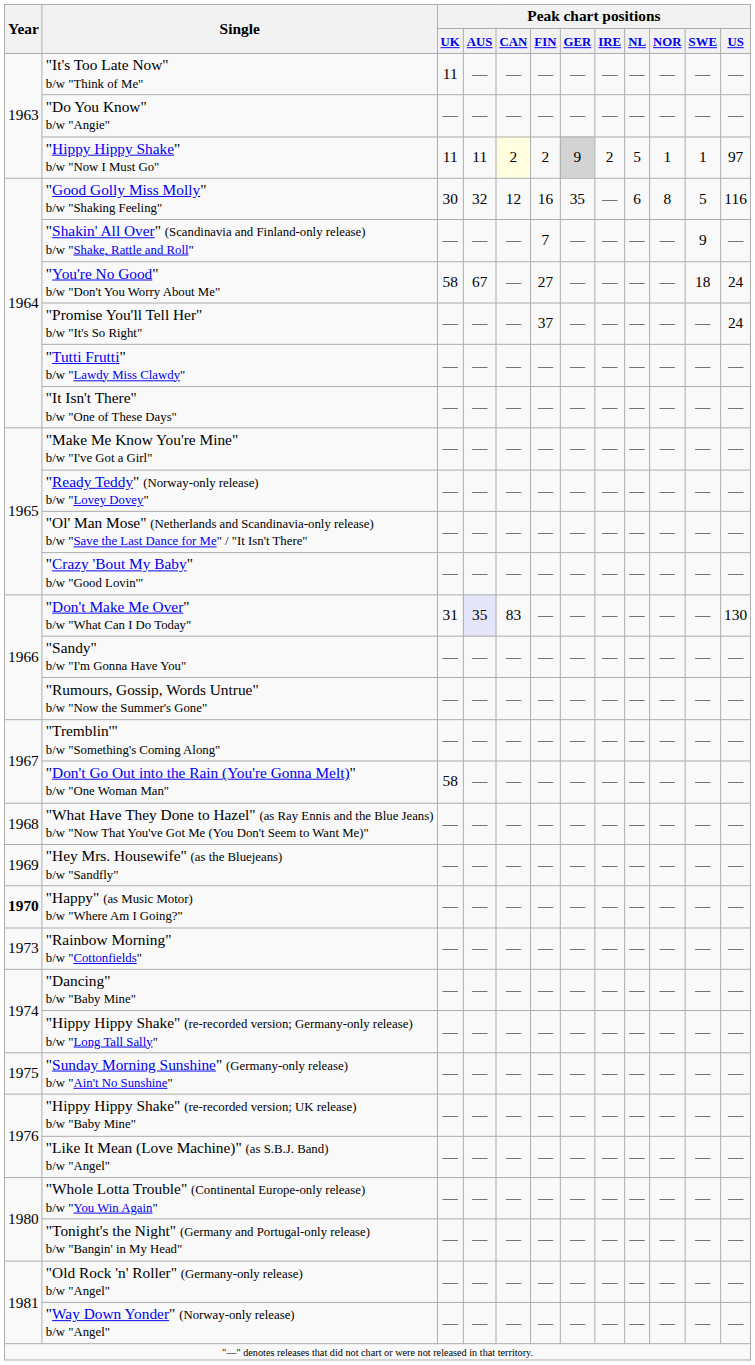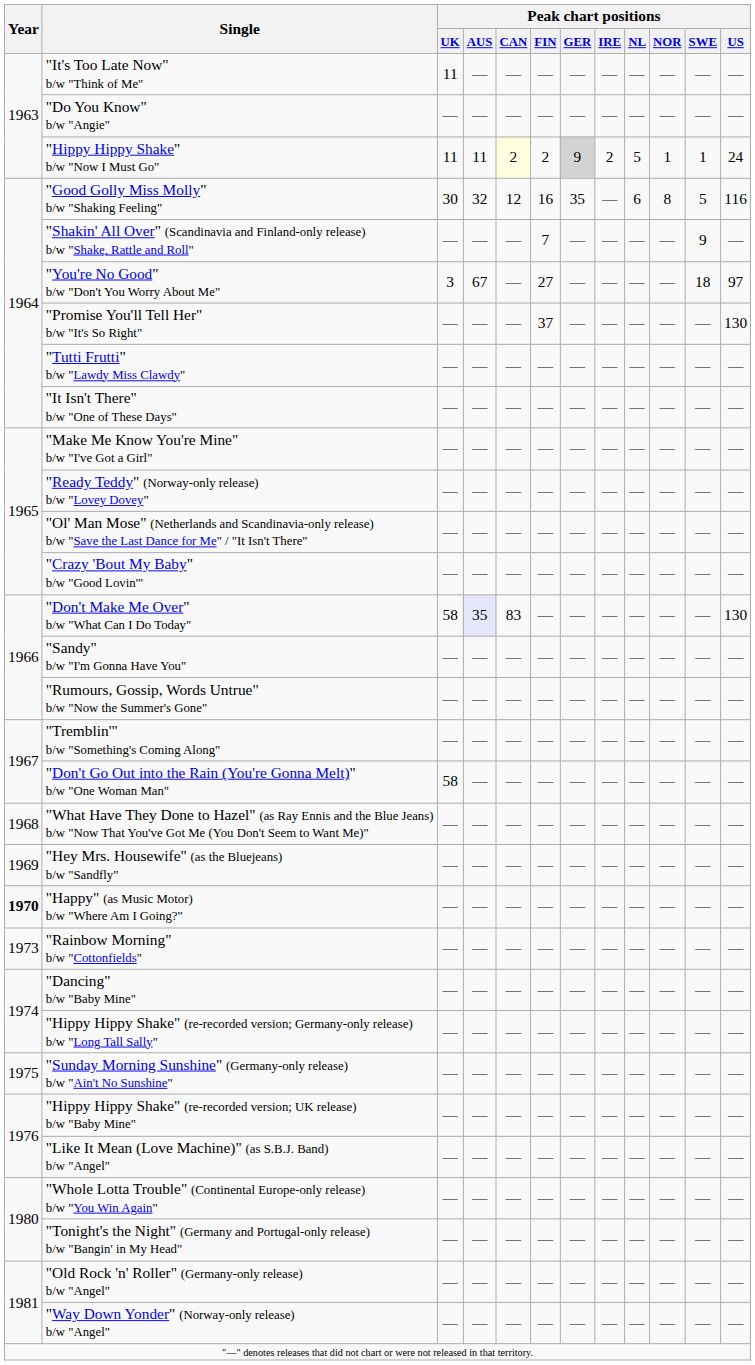 <table class="wikitable" style="text-align:center">
 <tr>
 <th rowspan="2">Year</th>
 <th rowspan="2">Single</th>
 <th colspan="10">Peak chart positions</th>
 </tr>
 <tr>
 <th><small><a href='#'>UK</a></small><br></th>
 <th><small><a href='#'>AUS</a></small></th>
 <th><small><a href='#'>CAN</a></small><br></th>
 <th><small><a href='#'>FIN</a></small><br></th>
 <th><small><a href='#'>GER</a></small><br></th>
 <th><small><a href='#'>IRE</a></small><br></th>
 <th><small><a href='#'>NL</a></small><br></th>
 <th><small><a href='#'>NOR</a></small><br></th>
 <th><small><a href='#'>SWE</a></small><br></th>
 <th><small><a href='#'>US</a></small><br></th>
 </tr>
 <tr>
 <td rowspan="3">1963</td>
 <td align="left">"It's Too Late Now"<br><small>b/w "Think of Me"</small></td>
 <td>11</td>
 <td>—</td>
 <td>—</td>
 <td>—</td>
 <td>—</td>
 <td>—</td>
 <td>—</td>
 <td>—</td>
 <td>—</td>
 <td>—</td>
 </tr>
 <tr>
 <td align="left">"Do You Know"<br><small>b/w "Angie"</small></td>
 <td>—</td>
 <td>—</td>
 <td>—</td>
 <td>—</td>
 <td>—</td>
 <td>—</td>
 <td>—</td>
 <td>—</td>
 <td>—</td>
 <td>—</td>
 </tr>
 <tr>
 <td align="left">"<a href='#'>Hippy Hippy Shake</a>"<br><small>b/w "Now I Must Go"</small></td>
 <td>11</td>
 <td>11</td>
 <td style="background: lightyellow;">2</td>
 <td>2</td>
 <td style="background: lightgrey;">9</td>
 <td>2</td>
 <td>5</td>
 <td>1</td>
 <td>1</td>
-<td>97</td>
+<td>24</td>
 </tr>
 <tr>
 <td rowspan="6">1964</td>
 <td align="left">"<a href='#'>Good Golly Miss Molly</a>"<br><small>b/w "Shaking Feeling"</small></td>
 <td>30</td>
 <td>32</td>
 <td>12</td>
 <td>16</td>
 <td>35</td>
 <td>—</td>
 <td>6</td>
 <td>8</td>
 <td>5</td>
 <td>116</td>
 </tr>
 <tr>
 <td align="left">"<a href='#'>Shakin' All Over</a>" <small>(Scandinavia and Finland-only release)</small><br><small>b/w "<a href='#'>Shake, Rattle and Roll</a>"</small></td>
 <td>—</td>
 <td>—</td>
 <td>—</td>
 <td>7</td>
 <td>—</td>
 <td>—</td>
 <td>—</td>
 <td>—</td>
 <td>9</td>
 <td>—</td>
 </tr>
 <tr>
 <td align="left">"<a href='#'>You're No Good</a>"<br><small>b/w "Don't You Worry About Me"</small></td>
-<td>58</td>
+<td>3</td>
 <td>67</td>
 <td>—</td>
 <td>27</td>
 <td>—</td>
 <td>—</td>
 <td>—</td>
 <td>—</td>
 <td>18</td>
-<td>24</td>
+<td>97</td>
 </tr>
 <tr>
 <td align="left">"Promise You'll Tell Her"<br><small>b/w "It's So Right"</small></td>
 <td>—</td>
 <td>—</td>
 <td>—</td>
 <td>37</td>
 <td>—</td>
 <td>—</td>
 <td>—</td>
 <td>—</td>
 <td>—</td>
-<td>24</td>
+<td>130</td>
 </tr>
 <tr>
 <td align="left">"<a href='#'>Tutti Frutti</a>"<br><small>b/w "<a href='#'>Lawdy Miss Clawdy</a>"</small></td>
 <td>—</td>
 <td>—</td>
 <td>—</td>
 <td>—</td>
 <td>—</td>
 <td>—</td>
 <td>—</td>
 <td>—</td>
 <td>—</td>
 <td>—</td>
 </tr>
 <tr>
 <td align="left">"It Isn't There"<br><small>b/w "One of These Days"</small></td>
 <td>—</td>
 <td>—</td>
 <td>—</td>
 <td>—</td>
 <td>—</td>
 <td>—</td>
 <td>—</td>
 <td>—</td>
 <td>—</td>
 <td>—</td>
 </tr>
 <tr>
 <td rowspan="4">1965</td>
 <td align="left">"Make Me Know You're Mine"<br><small>b/w "I've Got a Girl"</small></td>
 <td>—</td>
 <td>—</td>
 <td>—</td>
 <td>—</td>
 <td>—</td>
 <td>—</td>
 <td>—</td>
 <td>—</td>
 <td>—</td>
 <td>—</td>
 </tr>
 <tr>
 <td align="left">"<a href='#'>Ready Teddy</a>" <small>(Norway-only release)</small><br><small>b/w "<a href='#'>Lovey Dovey</a>"</small></td>
 <td>—</td>
 <td>—</td>
 <td>—</td>
 <td>—</td>
 <td>—</td>
 <td>—</td>
 <td>—</td>
 <td>—</td>
 <td>—</td>
 <td>—</td>
 </tr>
 <tr>
 <td align="left">"Ol' Man Mose" <small>(Netherlands and Scandinavia-only release)</small><br><small>b/w "<a href='#'>Save the Last Dance for Me</a>" / "It Isn't There"</small></td>
 <td>—</td>
 <td>—</td>
 <td>—</td>
 <td>—</td>
 <td>—</td>
 <td>—</td>
 <td>—</td>
 <td>—</td>
 <td>—</td>
 <td>—</td>
 </tr>
 <tr>
 <td align="left">"<a href='#'>Crazy 'Bout My Baby</a>"<br><small>b/w "Good Lovin'"</small></td>
 <td>—</td>
 <td>—</td>
 <td>—</td>
 <td>—</td>
 <td>—</td>
 <td>—</td>
 <td>—</td>
 <td>—</td>
 <td>—</td>
 <td>—</td>
 </tr>
 <tr>
 <td rowspan="3">1966</td>
 <td align="left">"<a href='#'>Don't Make Me Over</a>"<br><small>b/w "What Can I Do Today"</small></td>
-<td>31</td>
+<td>58</td>
 <td style="background: lavender;">35</td>
 <td>83</td>
 <td>—</td>
 <td>—</td>
 <td>—</td>
 <td>—</td>
 <td>—</td>
 <td>—</td>
 <td>130</td>
 </tr>
 <tr>
 <td align="left">"Sandy"<br><small>b/w "I'm Gonna Have You"</small></td>
 <td>—</td>
 <td>—</td>
 <td>—</td>
 <td>—</td>
 <td>—</td>
 <td>—</td>
 <td>—</td>
 <td>—</td>
 <td>—</td>
 <td>—</td>
 </tr>
 <tr>
 <td align="left">"Rumours, Gossip, Words Untrue"<br><small>b/w "Now the Summer's Gone"</small></td>
 <td>—</td>
 <td>—</td>
 <td>—</td>
 <td>—</td>
 <td>—</td>
 <td>—</td>
 <td>—</td>
 <td>—</td>
 <td>—</td>
 <td>—</td>
 </tr>
 <tr>
 <td rowspan="2">1967</td>
 <td align="left">"Tremblin'"<br><small>b/w "Something's Coming Along"</small></td>
 <td>—</td>
 <td>—</td>
 <td>—</td>
 <td>—</td>
 <td>—</td>
 <td>—</td>
 <td>—</td>
 <td>—</td>
 <td>—</td>
 <td>—</td>
 </tr>
 <tr>
 <td align="left">"<a href='#'>Don't Go Out into the Rain (You're Gonna Melt)</a>"<br><small>b/w "One Woman Man"</small></td>
 <td>58</td>
 <td>—</td>
 <td>—</td>
 <td>—</td>
 <td>—</td>
 <td>—</td>
 <td>—</td>
 <td>—</td>
 <td>—</td>
 <td>—</td>
 </tr>
 <tr>
 <td>1968</td>
 <td align="left">"What Have They Done to Hazel" <small>(as Ray Ennis and the Blue Jeans)</small><br><small>b/w "Now That You've Got Me (You Don't Seem to Want Me)"</small></td>
 <td>—</td>
 <td>—</td>
 <td>—</td>
 <td>—</td>
 <td>—</td>
 <td>—</td>
 <td>—</td>
 <td>—</td>
 <td>—</td>
 <td>—</td>
 </tr>
 <tr>
 <td>1969</td>
 <td align="left">"Hey Mrs. Housewife" <small>(as the Bluejeans)</small><br><small>b/w "Sandfly"</small></td>
 <td>—</td>
 <td>—</td>
 <td>—</td>
 <td>—</td>
 <td>—</td>
 <td>—</td>
 <td>—</td>
 <td>—</td>
 <td>—</td>
 <td>—</td>
 </tr>
 <tr>
 <td><strong>1970</strong></td>
 <td align="left">"Happy" <small>(as Music Motor)</small><br><small>b/w "Where Am I Going?"</small></td>
 <td>—</td>
 <td>—</td>
 <td>—</td>
 <td>—</td>
 <td>—</td>
 <td>—</td>
 <td>—</td>
 <td>—</td>
 <td>—</td>
 <td>—</td>
 </tr>
 <tr>
 <td>1973</td>
 <td align="left">"Rainbow Morning"<br><small>b/w "<a href='#'>Cottonfields</a>"</small></td>
 <td>—</td>
 <td>—</td>
 <td>—</td>
 <td>—</td>
 <td>—</td>
 <td>—</td>
 <td>—</td>
 <td>—</td>
 <td>—</td>
 <td>—</td>
 </tr>
 <tr>
 <td rowspan="2">1974</td>
 <td align="left">"Dancing"<br><small>b/w "Baby Mine"</small></td>
 <td>—</td>
 <td>—</td>
 <td>—</td>
 <td>—</td>
 <td>—</td>
 <td>—</td>
 <td>—</td>
 <td>—</td>
 <td>—</td>
 <td>—</td>
 </tr>
 <tr>
 <td align="left">"Hippy Hippy Shake" <small>(re-recorded version; Germany-only release)</small><br><small>b/w "<a href='#'>Long Tall Sally</a>"</small></td>
 <td>—</td>
 <td>—</td>
 <td>—</td>
 <td>—</td>
 <td>—</td>
 <td>—</td>
 <td>—</td>
 <td>—</td>
 <td>—</td>
 <td>—</td>
 </tr>
 <tr>
 <td>1975</td>
 <td align="left">"<a href='#'>Sunday Morning Sunshine</a>" <small>(Germany-only release)</small><br><small>b/w "<a href='#'>Ain't No Sunshine</a>"</small></td>
 <td>—</td>
 <td>—</td>
 <td>—</td>
 <td>—</td>
 <td>—</td>
 <td>—</td>
 <td>—</td>
 <td>—</td>
 <td>—</td>
 <td>—</td>
 </tr>
 <tr>
 <td rowspan="2">1976</td>
 <td align="left">"Hippy Hippy Shake" <small>(re-recorded version; UK release)</small><br><small>b/w "Baby Mine"</small></td>
 <td>—</td>
 <td>—</td>
 <td>—</td>
 <td>—</td>
 <td>—</td>
 <td>—</td>
 <td>—</td>
 <td>—</td>
 <td>—</td>
 <td>—</td>
 </tr>
 <tr>
 <td align="left">"Like It Mean (Love Machine)" <small>(as S.B.J. Band)</small><br><small>b/w "Angel"</small></td>
 <td>—</td>
 <td>—</td>
 <td>—</td>
 <td>—</td>
 <td>—</td>
 <td>—</td>
 <td>—</td>
 <td>—</td>
 <td>—</td>
 <td>—</td>
 </tr>
 <tr>
 <td rowspan="2">1980</td>
 <td align="left">"Whole Lotta Trouble" <small>(Continental Europe-only release)</small><br><small>b/w "<a href='#'>You Win Again</a>"</small></td>
 <td>—</td>
 <td>—</td>
 <td>—</td>
 <td>—</td>
 <td>—</td>
 <td>—</td>
 <td>—</td>
 <td>—</td>
 <td>—</td>
 <td>—</td>
 </tr>
 <tr>
 <td align="left">"Tonight's the Night" <small>(Germany and Portugal-only release)</small><br><small>b/w "Bangin' in My Head"</small></td>
 <td>—</td>
 <td>—</td>
 <td>—</td>
 <td>—</td>
 <td>—</td>
 <td>—</td>
 <td>—</td>
 <td>—</td>
 <td>—</td>
 <td>—</td>
 </tr>
 <tr>
 <td rowspan="2">1981</td>
 <td align="left">"Old Rock 'n' Roller" <small>(Germany-only release)</small><br><small>b/w "Angel"</small></td>
 <td>—</td>
 <td>—</td>
 <td>—</td>
 <td>—</td>
 <td>—</td>
 <td>—</td>
 <td>—</td>
 <td>—</td>
 <td>—</td>
 <td>—</td>
 </tr>
 <tr>
 <td align="left">"<a href='#'>Way Down Yonder</a>" <small>(Norway-only release)</small><br><small>b/w "Angel"</small></td>
 <td>—</td>
 <td>—</td>
 <td>—</td>
 <td>—</td>
 <td>—</td>
 <td>—</td>
 <td>—</td>
 <td>—</td>
 <td>—</td>
 <td>—</td>
 </tr>
 <tr>
 <td colspan="12" style="font-size:8pt">"—" denotes releases that did not chart or were not released in that territory.</td>
 </tr>
 </table>
